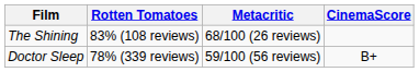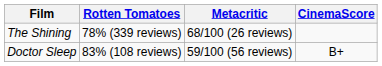 <table class="wikitable sortable" border="1" style="text-align: center;">
 <tr>
 <th>Film</th>
 <th><a href='#'>Rotten Tomatoes</a></th>
 <th><a href='#'>Metacritic</a></th>
 <th><a href='#'>CinemaScore</a></th>
 </tr>
 <tr>
 <td style="text-align: left;"><em>The Shining</em></td>
-<td>83% (108 reviews)</td>
+<td>78% (339 reviews) </td>
 <td>68/100 (26 reviews)</td>
 <td></td>
 </tr>
 <tr>
 <td style="text-align: left;"><em>Doctor Sleep</em></td>
-<td>78% (339 reviews) </td>
+<td>83% (108 reviews)</td>
 <td>59/100 (56 reviews)</td>
 <td>B+</td>
 </tr>
 </table>
